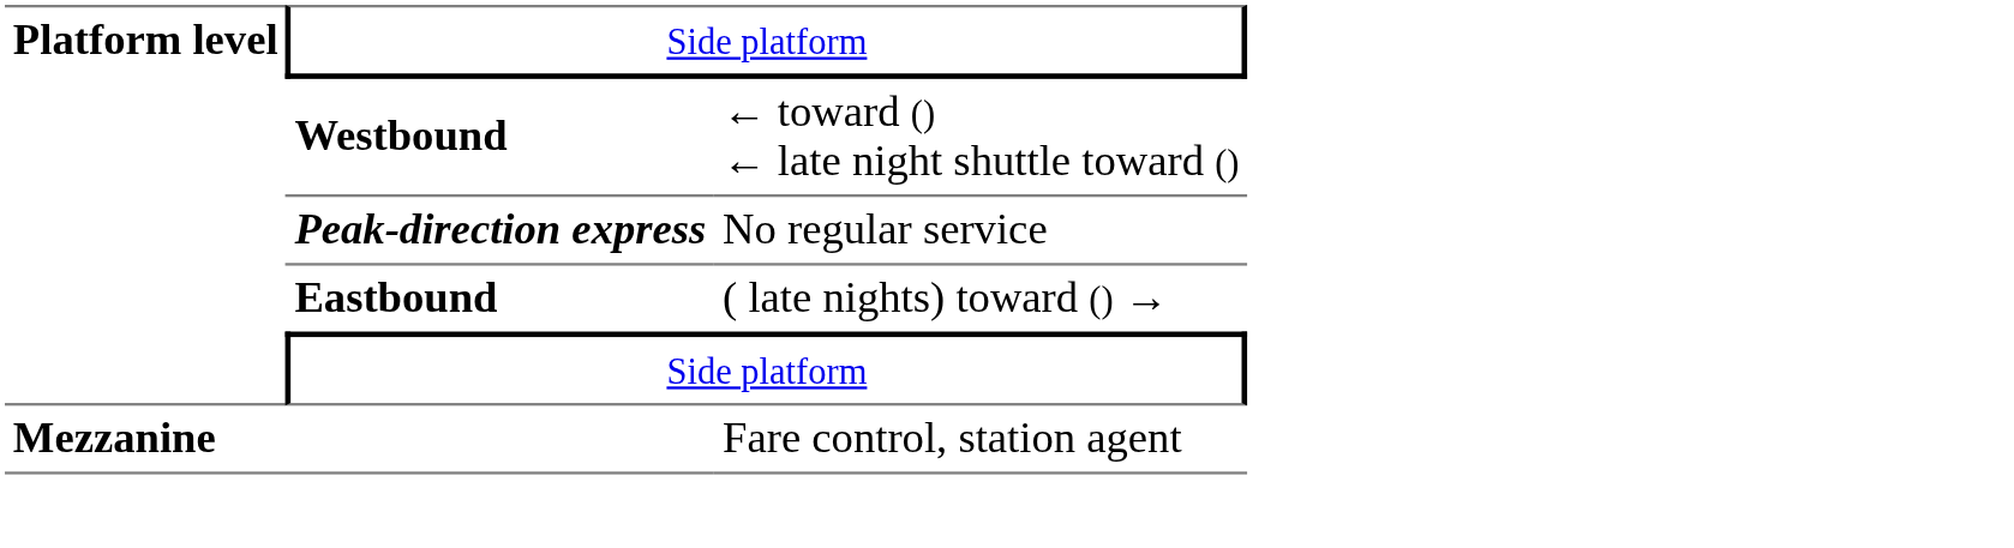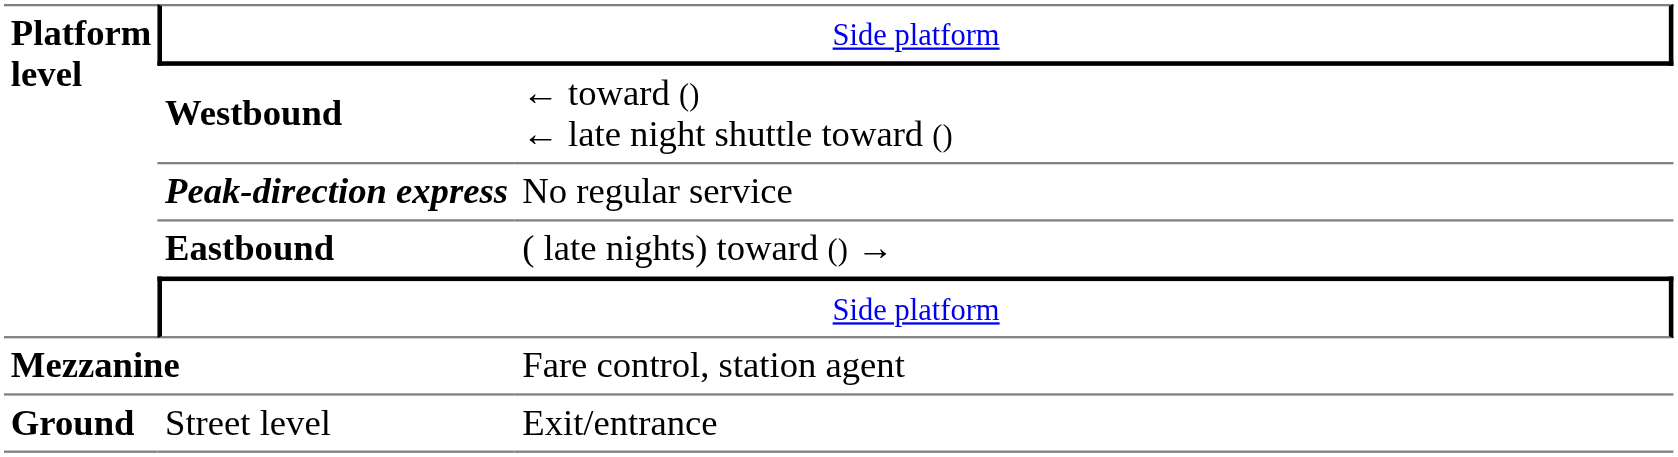 <table table border=0 cellspacing=0 cellpadding=3>
 <tr>
 <td style="border-top:solid 1px gray;border-bottom:solid 1px gray;" rowspan=5 valign=top><strong>Platform level</strong></td>
 <td style="border-top:solid 1px gray;border-right:solid 2px black;border-left:solid 2px black;border-bottom:solid 2px black;text-align:center;" colspan=2><small><a href='#'>Side platform</a></small></td>
 </tr>
 <tr>
 <td style="border-bottom:solid 1px gray;"><span><strong>Westbound</strong></span></td>
 <td style="border-bottom:solid 1px gray;">←  toward  <small>()</small><br>←  late night shuttle toward  <small>()</small></td>
 </tr>
 <tr>
 <td><strong><em>Peak-direction express</em></strong></td>
 <td> No regular service</td>
 </tr>
 <tr>
 <td style="border-top:solid 1px gray;"><span><strong>Eastbound</strong></span></td>
 <td style="border-top:solid 1px gray;">  ( late nights) toward  <small>()</small> →</td>
 </tr>
 <tr>
 <td style="border-bottom:solid 1px gray;border-top:solid 2px black;border-right:solid 2px black;border-left:solid 2px black;text-align:center;" colspan=2><small><a href='#'>Side platform</a></small></td>
 </tr>
 <tr>
 <td style="border-bottom:solid 1px gray;" colspan=2><strong>Mezzanine</strong></td>
 <td style="border-bottom:solid 1px gray;">Fare control, station agent</td>
 </tr>
+<tr>
+<td style="border-bottom:solid 1px gray;" width=50><strong>Ground</strong></td>
+<td style="border-bottom:solid 1px gray;" width=150>Street level</td>
+<td style="border-bottom:solid 1px gray;" width=500>Exit/entrance</td>
+</tr>
 </table>
